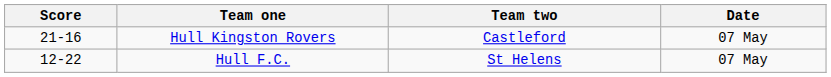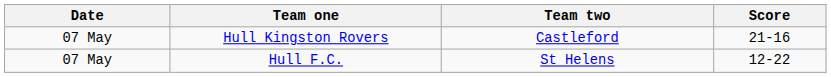 <table class="wikitable" style="text-align: center">
 <tr>
-<th width=100>Score</th>
+<th width=150>Date</th>
 <th width=250>Team one</th>
 <th width=250>Team two</th>
-<th width=150>Date</th>
+<th width=100>Score</th>
 </tr>
 <tr>
-<td>21-16</td>
+<td>07 May</td>
 <td><a href='#'>Hull Kingston Rovers</a></td>
 <td><a href='#'>Castleford</a></td>
-<td>07 May</td>
+<td>21-16</td>
 </tr>
 <tr>
-<td>12-22</td>
+<td>07 May</td>
 <td><a href='#'>Hull F.C.</a></td>
 <td><a href='#'>St Helens</a></td>
-<td>07 May</td>
+<td>12-22</td>
 </tr>
 </table>
